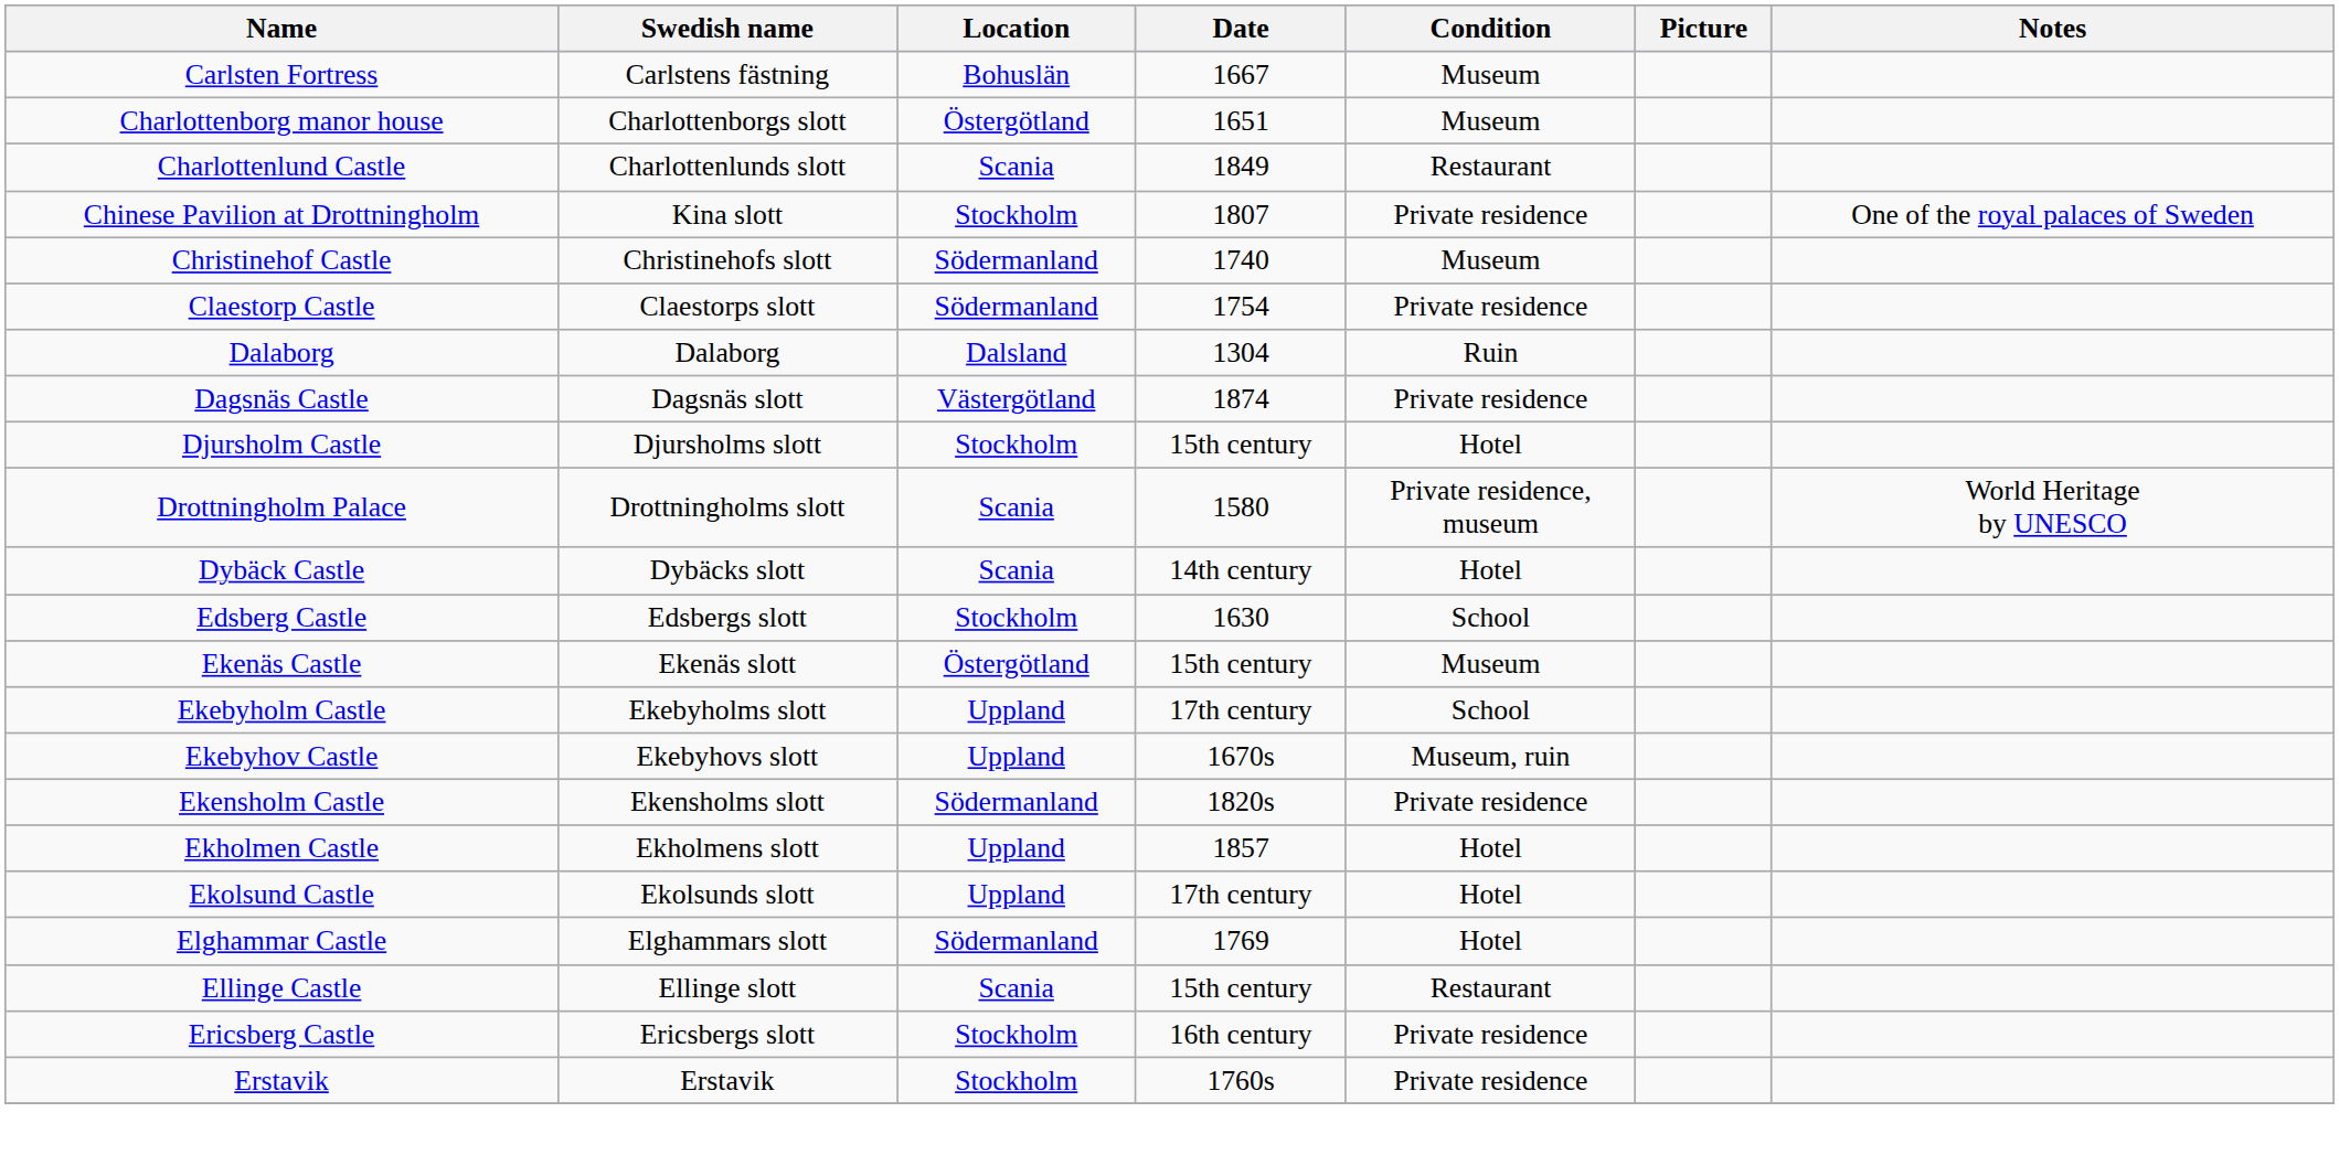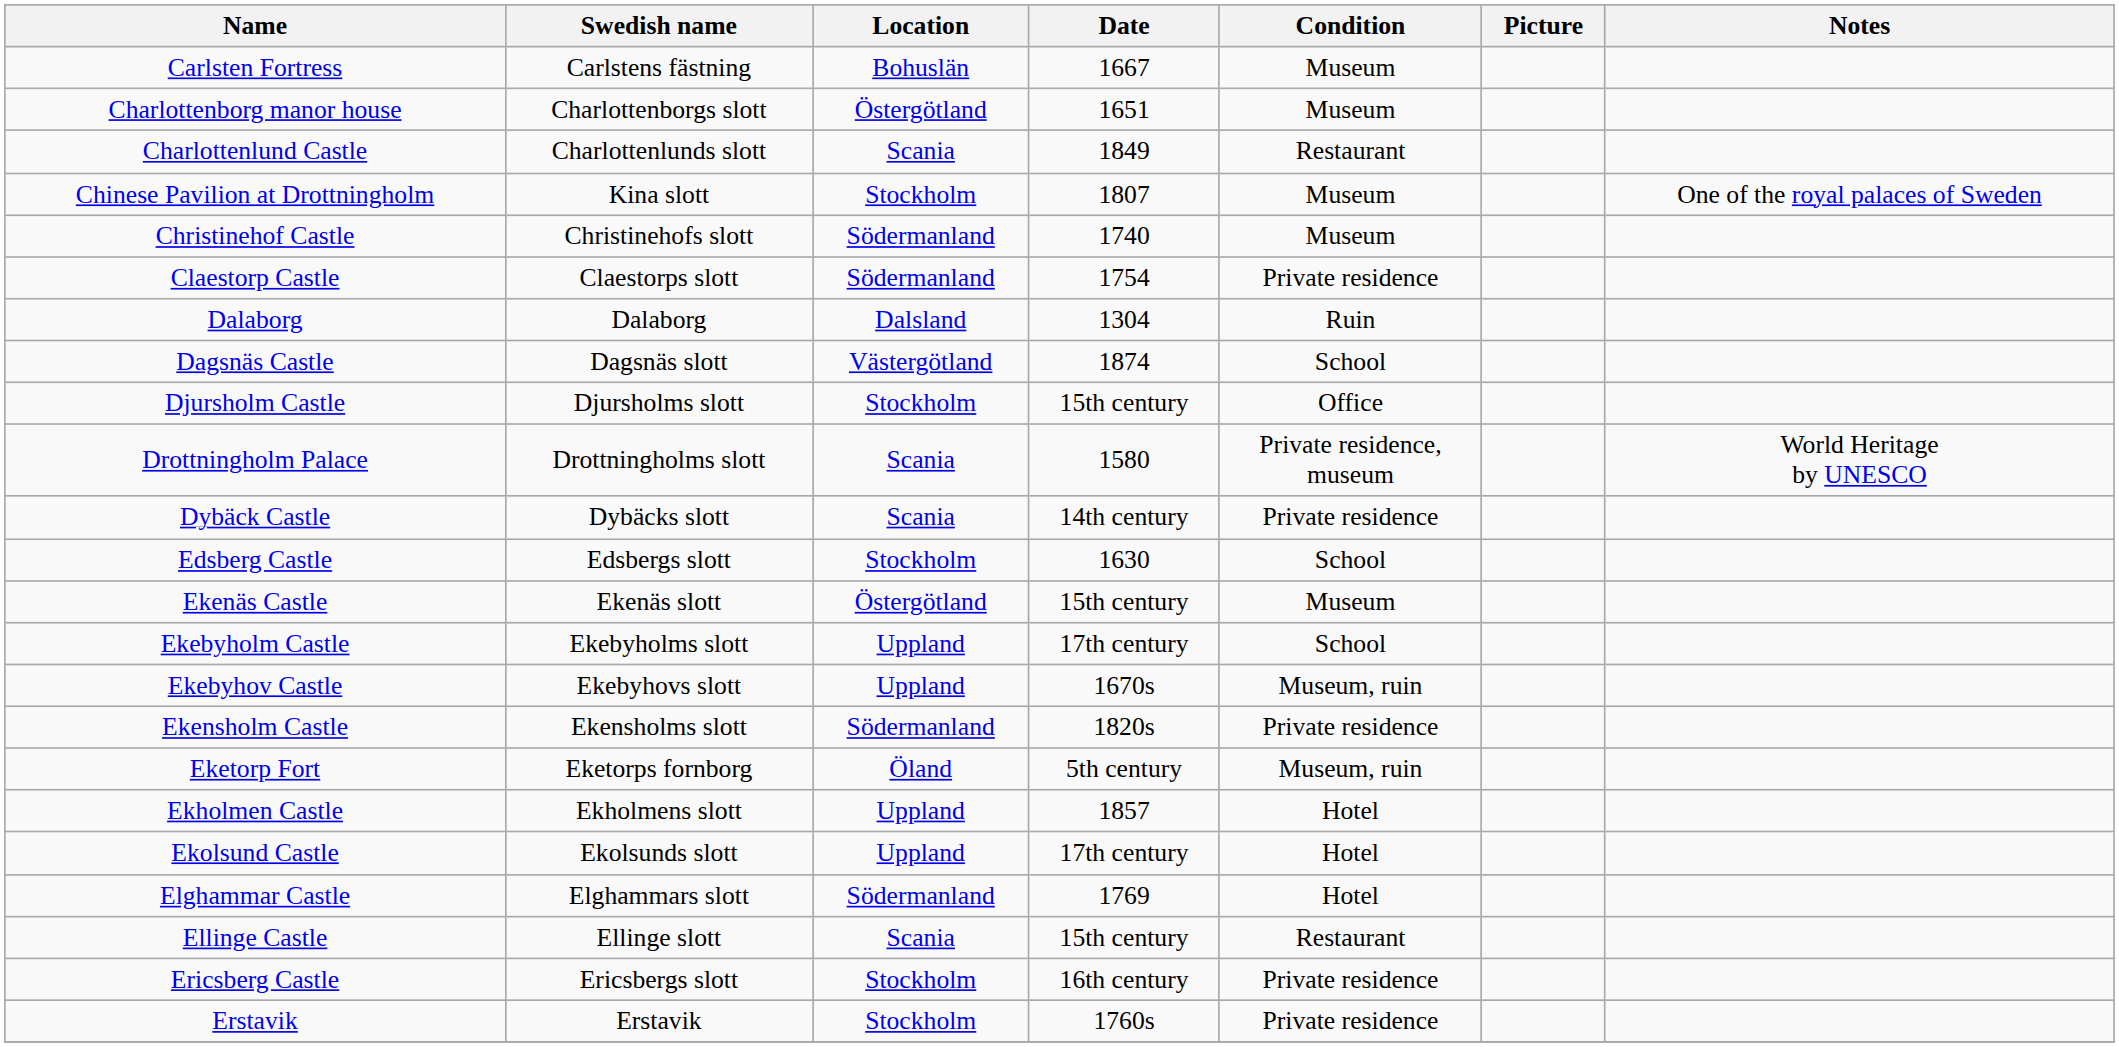 <table class="wikitable sortable" style="font-size: 96%; width:100%; text-align: center">
 <tr bgcolor="#ccccff">
 <th>Name</th>
 <th>Swedish name</th>
 <th>Location</th>
 <th>Date</th>
 <th>Condition</th>
 <th>Picture</th>
 <th>Notes</th>
 </tr>
 <tr ---->
 <td><a href='#'>Carlsten Fortress</a></td>
 <td>Carlstens fästning</td>
 <td><a href='#'>Bohuslän</a></td>
 <td>1667</td>
 <td>Museum</td>
 <td></td>
 <td></td>
 </tr>
 <tr ---->
 <td><a href='#'>Charlottenborg manor house</a></td>
 <td>Charlottenborgs slott</td>
 <td><a href='#'>Östergötland</a></td>
 <td>1651</td>
 <td>Museum</td>
 <td></td>
 <td></td>
 </tr>
 <tr ---->
 <td><a href='#'>Charlottenlund Castle</a></td>
 <td>Charlottenlunds slott</td>
 <td><a href='#'>Scania</a></td>
 <td>1849</td>
 <td>Restaurant</td>
 <td></td>
 <td></td>
 </tr>
 <tr ---->
 <td><a href='#'>Chinese Pavilion at Drottningholm</a></td>
 <td>Kina slott</td>
 <td><a href='#'>Stockholm</a></td>
 <td>1807</td>
-<td>Private residence</td>
+<td>Museum</td>
 <td></td>
 <td>One of the <a href='#'>royal palaces of Sweden</a></td>
 </tr>
 <tr ---->
 <td><a href='#'>Christinehof Castle</a></td>
 <td>Christinehofs slott</td>
 <td><a href='#'>Södermanland</a></td>
 <td>1740</td>
 <td>Museum</td>
 <td></td>
 <td></td>
 </tr>
 <tr ---->
 <td><a href='#'>Claestorp Castle</a></td>
 <td>Claestorps slott</td>
 <td><a href='#'>Södermanland</a></td>
 <td>1754</td>
 <td>Private residence</td>
 <td></td>
 <td></td>
 </tr>
 <tr ---->
 <td><a href='#'>Dalaborg</a></td>
 <td>Dalaborg</td>
 <td><a href='#'>Dalsland</a></td>
 <td>1304</td>
 <td>Ruin</td>
 <td></td>
 <td></td>
 </tr>
 <tr ---->
 <td><a href='#'>Dagsnäs Castle</a></td>
 <td>Dagsnäs slott</td>
 <td><a href='#'>Västergötland</a></td>
 <td>1874</td>
-<td>Private residence</td>
+<td>School</td>
 <td></td>
 <td></td>
 </tr>
 <tr ---->
 <td><a href='#'>Djursholm Castle</a></td>
 <td>Djursholms slott</td>
 <td><a href='#'>Stockholm</a></td>
 <td>15th century</td>
-<td>Hotel</td>
+<td>Office</td>
 <td></td>
 <td></td>
 </tr>
 <tr ---->
 <td><a href='#'>Drottningholm Palace</a></td>
 <td>Drottningholms slott</td>
 <td><a href='#'>Scania</a></td>
 <td>1580</td>
 <td>Private residence, <br>museum</td>
 <td></td>
 <td>World Heritage <br>by <a href='#'>UNESCO</a></td>
 </tr>
 <tr ---->
 <td><a href='#'>Dybäck Castle</a></td>
 <td>Dybäcks slott</td>
 <td><a href='#'>Scania</a></td>
 <td>14th century</td>
-<td>Hotel</td>
+<td>Private residence</td>
 <td></td>
 <td></td>
 </tr>
 <tr ---->
 <td><a href='#'>Edsberg Castle</a></td>
 <td>Edsbergs slott</td>
 <td><a href='#'>Stockholm</a></td>
 <td>1630</td>
 <td>School</td>
 <td></td>
 <td></td>
 </tr>
 <tr ---->
 <td><a href='#'>Ekenäs Castle</a></td>
 <td>Ekenäs slott</td>
 <td><a href='#'>Östergötland</a></td>
 <td>15th century</td>
 <td>Museum</td>
 <td></td>
 <td></td>
 </tr>
 <tr ---->
 <td><a href='#'>Ekebyholm Castle</a></td>
 <td>Ekebyholms slott</td>
 <td><a href='#'>Uppland</a></td>
 <td>17th century</td>
 <td>School</td>
 <td></td>
 <td></td>
 </tr>
 <tr ---->
 <td><a href='#'>Ekebyhov Castle</a></td>
 <td>Ekebyhovs slott</td>
 <td><a href='#'>Uppland</a></td>
 <td>1670s</td>
 <td>Museum, ruin</td>
 <td></td>
 <td></td>
 </tr>
 <tr ---->
 <td><a href='#'>Ekensholm Castle</a></td>
 <td>Ekensholms slott</td>
 <td><a href='#'>Södermanland</a></td>
 <td>1820s</td>
 <td>Private residence</td>
+<td></td>
+<td></td>
+</tr>
+<tr ---->
+<td><a href='#'>Eketorp Fort</a></td>
+<td>Eketorps fornborg</td>
+<td><a href='#'>Öland</a></td>
+<td>5th century</td>
+<td>Museum, ruin</td>
 <td></td>
 <td></td>
 </tr>
 <tr ---->
 <td><a href='#'>Ekholmen Castle</a></td>
 <td>Ekholmens slott</td>
 <td><a href='#'>Uppland</a></td>
 <td>1857</td>
 <td>Hotel</td>
 <td></td>
 <td></td>
 </tr>
 <tr ---->
 <td><a href='#'>Ekolsund Castle</a></td>
 <td>Ekolsunds slott</td>
 <td><a href='#'>Uppland</a></td>
 <td>17th century</td>
 <td>Hotel</td>
 <td></td>
 <td></td>
 </tr>
 <tr ---->
 <td><a href='#'>Elghammar Castle</a></td>
 <td>Elghammars slott</td>
 <td><a href='#'>Södermanland</a></td>
 <td>1769</td>
 <td>Hotel</td>
 <td></td>
 <td></td>
 </tr>
 <tr ---->
 <td><a href='#'>Ellinge Castle</a></td>
 <td>Ellinge slott</td>
 <td><a href='#'>Scania</a></td>
 <td>15th century</td>
 <td>Restaurant</td>
 <td></td>
 <td></td>
 </tr>
 <tr ---->
 <td><a href='#'>Ericsberg Castle</a></td>
 <td>Ericsbergs slott</td>
 <td><a href='#'>Stockholm</a></td>
 <td>16th century</td>
 <td>Private residence</td>
 <td></td>
 <td></td>
 </tr>
 <tr ---->
 <td><a href='#'>Erstavik</a></td>
 <td>Erstavik</td>
 <td><a href='#'>Stockholm</a></td>
 <td>1760s</td>
 <td>Private residence</td>
 <td></td>
 <td></td>
 </tr>
 <tr ---->
 </tr>
 </table>
